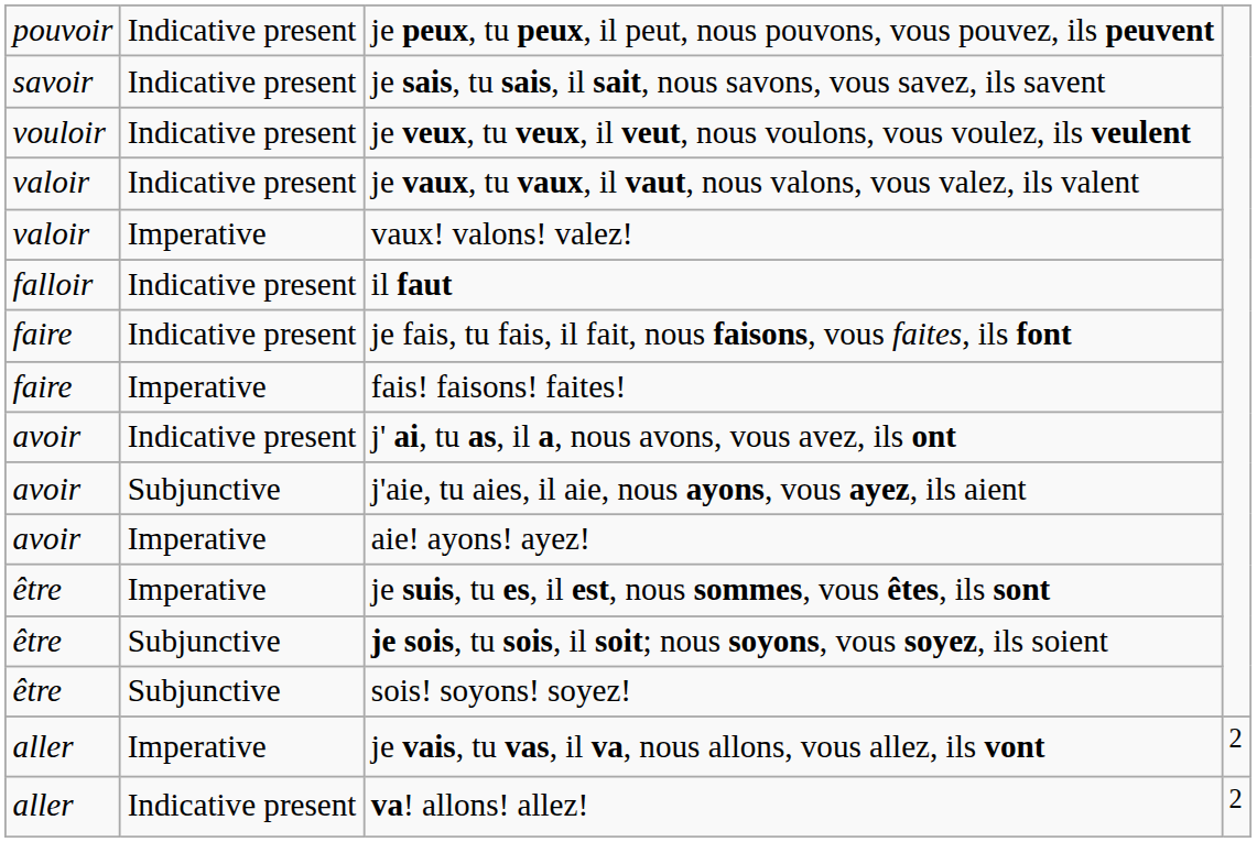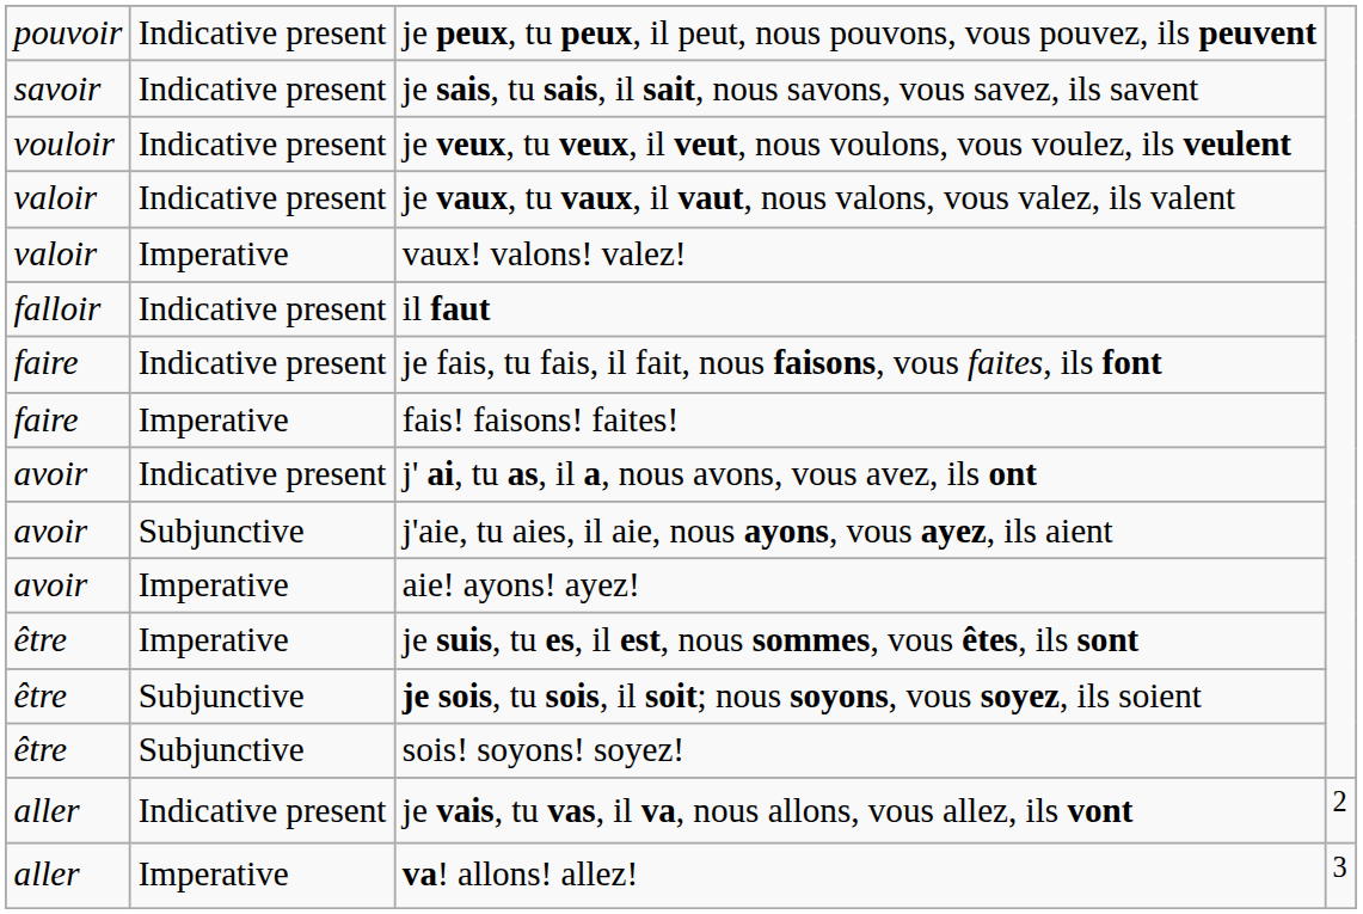 <table class="wikitable">
 <tr>
 <td><em>pouvoir</em></td>
 <td>Indicative present</td>
 <td>je <strong>peux</strong>, tu <strong>peux</strong>, il peut, nous pouvons, vous pouvez, ils <strong>peuvent</strong></td>
 </tr>
 <tr>
 <td><em>savoir</em></td>
 <td>Indicative present</td>
 <td>je <strong>sais</strong>, tu <strong>sais</strong>, il <strong>sait</strong>, nous savons, vous savez, ils savent</td>
 </tr>
 <tr>
 <td><em>vouloir</em></td>
 <td>Indicative present</td>
 <td>je <strong>veux</strong>, tu <strong>veux</strong>, il <strong>veut</strong>, nous voulons, vous voulez, ils <strong>veulent</strong></td>
 </tr>
 <tr>
 <td><em>valoir</em></td>
 <td>Indicative present</td>
 <td>je <strong>vaux</strong>, tu <strong>vaux</strong>, il <strong>vaut</strong>, nous valons, vous valez, ils valent</td>
 </tr>
 <tr>
 <td><em>valoir</em></td>
 <td>Imperative</td>
 <td>vaux! valons! valez!</td>
 </tr>
 <tr>
 <td><em>falloir</em></td>
 <td>Indicative present</td>
 <td>il <strong>faut</strong></td>
 </tr>
 <tr>
 <td><em>faire</em></td>
 <td>Indicative present</td>
 <td>je fais, tu fais, il fait, nous <strong>faisons</strong>, vous <em>faites</em>, ils <strong>font</strong></td>
 </tr>
 <tr>
 <td><em>faire</em></td>
 <td>Imperative</td>
 <td>fais! faisons! faites!</td>
 </tr>
 <tr>
 <td><em>avoir</em></td>
 <td>Indicative present</td>
 <td>j' <strong>ai</strong>, tu <strong>as</strong>, il <strong>a</strong>, nous avons, vous avez, ils <strong>ont</strong></td>
 </tr>
 <tr>
 <td><em>avoir</em></td>
 <td>Subjunctive</td>
 <td>j'aie, tu aies, il aie, nous <strong>ayons</strong>, vous <strong>ayez</strong>, ils aient</td>
 </tr>
 <tr>
 <td><em>avoir</em></td>
 <td>Imperative</td>
 <td>aie! ayons! ayez!</td>
 </tr>
 <tr>
 <td><em>être</em></td>
 <td>Imperative</td>
 <td>je <strong>suis</strong>, tu <strong>es</strong>, il <strong>est</strong>, nous <strong>sommes</strong>, vous <strong>êtes</strong>, ils <strong>sont</strong></td>
 </tr>
 <tr>
 <td><em>être</em></td>
 <td>Subjunctive</td>
 <td><strong>je sois</strong>, tu <strong>sois</strong>, il <strong>soit</strong>;  nous <strong>soyons</strong>, vous <strong>soyez</strong>, ils soient</td>
 </tr>
 <tr>
 <td><em>être</em></td>
 <td>Subjunctive</td>
 <td>sois! soyons! soyez!</td>
 </tr>
 <tr>
 <td><em>aller</em></td>
-<td>Imperative</td>
+<td>Indicative present</td>
 <td>je <strong>vais</strong>, tu <strong>vas</strong>, il <strong>va</strong>, nous allons, vous allez, ils <strong>vont</strong></td>
 <td><sup>2</sup></td>
 </tr>
 <tr>
 <td><em>aller</em></td>
-<td>Indicative present</td>
+<td>Imperative</td>
 <td><strong>va</strong>! allons! allez!</td>
-<td><sup>2</sup></td>
+<td><sup>3</sup></td>
 </tr>
 </table>
